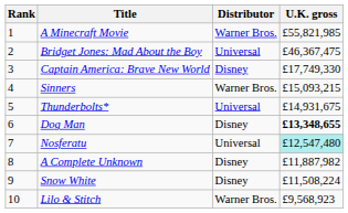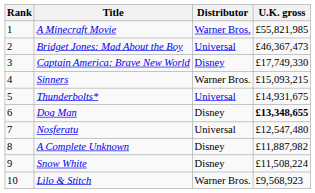 <table class="wikitable sortable" style="margin:auto; margin:auto;">
 <tr>
 <th>Rank</th>
 <th>Title</th>
 <th>Distributor</th>
 <th>U.K. gross</th>
 </tr>
 <tr>
 <td>1</td>
 <td><em><a href='#'>A Minecraft Movie</a></em></td>
 <td><a href='#'>Warner Bros.</a></td>
 <td>£55,821,985</td>
 </tr>
 <tr>
 <td>2</td>
 <td><em><a href='#'>Bridget Jones: Mad About the Boy</a></em></td>
 <td><a href='#'>Universal</a></td>
-<td>£46,367,475</td>
+<td>£46,367,473</td>
 </tr>
 <tr>
 <td>3</td>
 <td><em><a href='#'>Captain America: Brave New World</a></em></td>
 <td><a href='#'>Disney</a></td>
 <td>£17,749,330</td>
 </tr>
 <tr>
 <td>4</td>
 <td><em><a href='#'>Sinners</a></em></td>
 <td>Warner Bros.</td>
 <td>£15,093,215</td>
 </tr>
 <tr>
 <td>5</td>
 <td><em><a href='#'>Thunderbolts*</a></em></td>
 <td><a href='#'>Universal</a></td>
 <td>£14,931,675</td>
 </tr>
 <tr>
 <td>6</td>
 <td><em><a href='#'>Dog Man</a></em></td>
 <td>Disney</td>
 <td><strong>£13,348,655</strong></td>
 </tr>
 <tr>
 <td>7</td>
 <td><em><a href='#'>Nosferatu</a></em></td>
 <td>Universal</td>
-<td style="background: paleturquoise;">£12,547,480</td>
+<td>£12,547,480</td>
 </tr>
 <tr>
 <td>8</td>
 <td><em><a href='#'>A Complete Unknown</a></em></td>
 <td>Disney</td>
 <td>£11,887,982</td>
 </tr>
 <tr>
 <td>9</td>
 <td><em><a href='#'>Snow White</a></em></td>
 <td>Disney</td>
 <td>£11,508,224</td>
 </tr>
 <tr>
 <td>10</td>
 <td><em><a href='#'>Lilo & Stitch</a></em></td>
 <td>Warner Bros.</td>
 <td>£9,568,923</td>
 </tr>
 </table>
